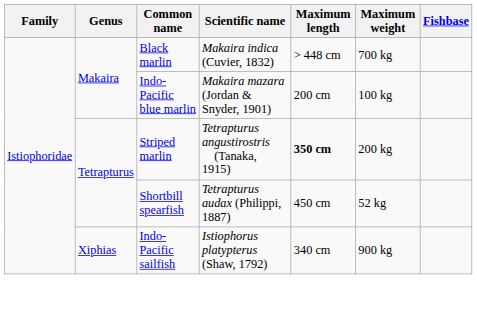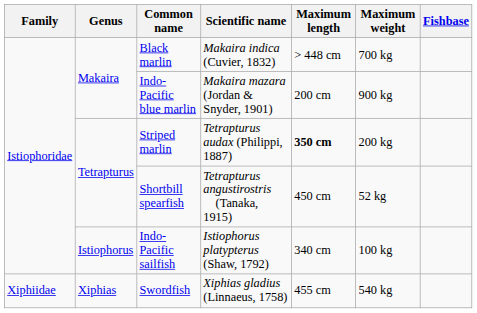 <table class="wikitable">
 <tr>
 <th>Family</th>
 <th>Genus</th>
 <th>Common  name</th>
 <th>Scientific  name</th>
 <th>Maximum  length</th>
 <th>Maximum  weight</th>
 <th><a href='#'>Fishbase</a></th>
 </tr>
 <tr>
 <td rowspan="5"><a href='#'>Istiophoridae</a></td>
 <td rowspan="2"><a href='#'>Makaira</a></td>
 <td><a href='#'>Black marlin</a></td>
 <td><em>Makaira indica</em> (Cuvier,  1832)</td>
 <td>>  448 cm</td>
 <td>700 kg</td>
 <td></td>
 </tr>
 <tr>
 <td><a href='#'>Indo-Pacific blue marlin</a></td>
 <td><em>Makaira mazara</em> (Jordan  & Snyder, 1901)</td>
 <td>200 cm</td>
-<td>100 kg</td>
+<td>900 kg</td>
 <td></td>
 </tr>
 <tr>
 <td rowspan="2"><a href='#'>Tetrapturus</a></td>
 <td><a href='#'>Striped marlin</a></td>
-<td><em>Tetrapturus  angustirostris</em>         (Tanaka,  1915)</td>
+<td><em>Tetrapturus  audax</em> (Philippi, 1887)</td>
 <td><strong>350 cm</strong></td>
 <td>200 kg</td>
 <td></td>
 </tr>
 <tr>
 <td><a href='#'>Shortbill spearfish</a></td>
-<td><em>Tetrapturus  audax</em> (Philippi, 1887)</td>
+<td><em>Tetrapturus  angustirostris</em>         (Tanaka,  1915)</td>
 <td>450 cm</td>
 <td>52 kg</td>
 <td></td>
 </tr>
 <tr>
-<td><a href='#'>Xiphias</a></td>
+<td><a href='#'>Istiophorus</a></td>
 <td><a href='#'>Indo-Pacific sailfish</a></td>
 <td><em>Istiophorus  platypterus</em> (Shaw, 1792)</td>
 <td>340 cm</td>
-<td>900 kg</td>
+<td>100 kg</td>
+<td></td>
+</tr>
+<tr>
+<td><a href='#'>Xiphiidae</a></td>
+<td><a href='#'>Xiphias</a></td>
+<td><a href='#'>Swordfish</a></td>
+<td><em>Xiphias  gladius</em> (Linnaeus, 1758)</td>
+<td>455 cm</td>
+<td>540 kg</td>
 <td></td>
 </tr>
 </table>
